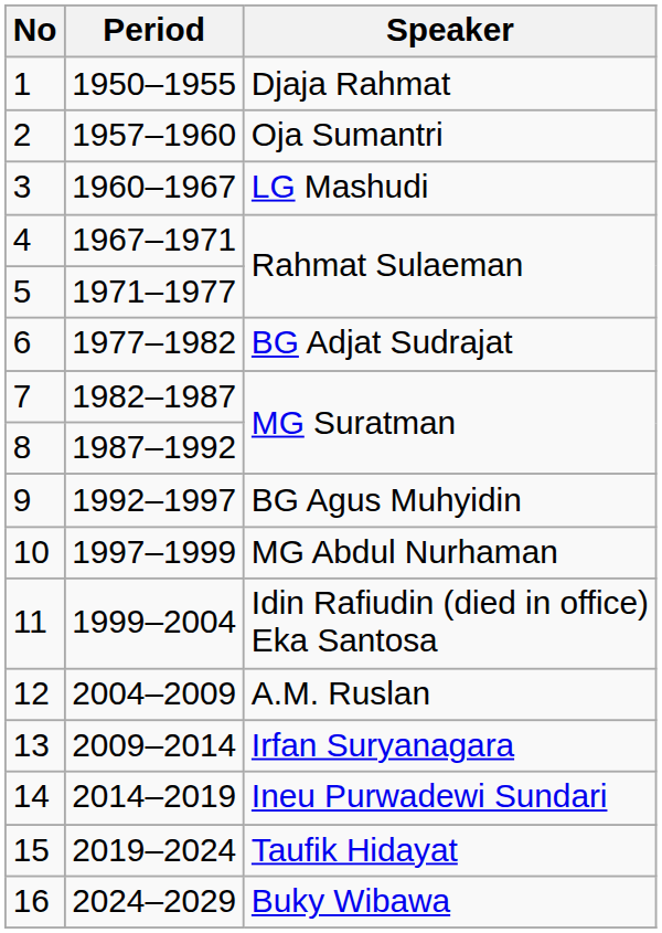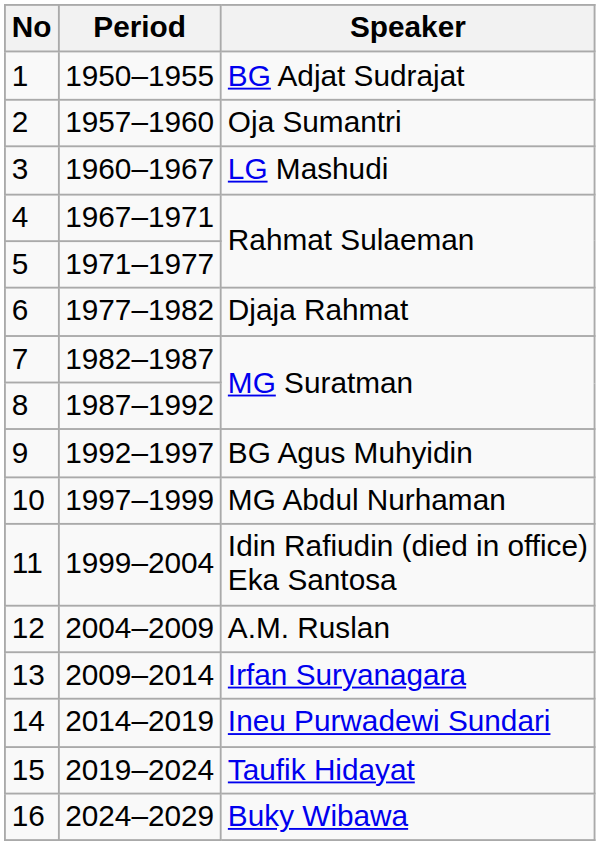 <table class="wikitable">
 <tr>
 <th>No</th>
 <th>Period</th>
 <th>Speaker</th>
 </tr>
 <tr>
 <td>1</td>
 <td>1950–1955</td>
-<td>Djaja Rahmat</td>
+<td><a href='#'>BG</a> Adjat Sudrajat</td>
 </tr>
 <tr>
 <td>2</td>
 <td>1957–1960</td>
 <td>Oja Sumantri</td>
 </tr>
 <tr>
 <td>3</td>
 <td>1960–1967</td>
 <td><a href='#'>LG</a> Mashudi</td>
 </tr>
 <tr>
 <td>4</td>
 <td>1967–1971</td>
 <td rowspan=2>Rahmat Sulaeman</td>
 </tr>
 <tr>
 <td>5</td>
 <td>1971–1977</td>
 </tr>
 <tr>
 <td>6</td>
 <td>1977–1982</td>
-<td><a href='#'>BG</a> Adjat Sudrajat</td>
+<td>Djaja Rahmat</td>
 </tr>
 <tr>
 <td>7</td>
 <td>1982–1987</td>
 <td rowspan=2><a href='#'>MG</a> Suratman</td>
 </tr>
 <tr>
 <td>8</td>
 <td>1987–1992</td>
 </tr>
 <tr>
 <td>9</td>
 <td>1992–1997</td>
 <td>BG Agus Muhyidin</td>
 </tr>
 <tr>
 <td>10</td>
 <td>1997–1999</td>
 <td>MG Abdul Nurhaman</td>
 </tr>
 <tr>
 <td>11</td>
 <td>1999–2004</td>
 <td>Idin Rafiudin (died in office)<br>Eka Santosa</td>
 </tr>
 <tr>
 <td>12</td>
 <td>2004–2009</td>
 <td>A.M. Ruslan</td>
 </tr>
 <tr>
 <td>13</td>
 <td>2009–2014</td>
 <td><a href='#'>Irfan Suryanagara</a></td>
 </tr>
 <tr>
 <td>14</td>
 <td>2014–2019</td>
 <td><a href='#'>Ineu Purwadewi Sundari</a></td>
 </tr>
 <tr>
 <td>15</td>
 <td>2019–2024</td>
 <td><a href='#'>Taufik Hidayat</a></td>
 </tr>
 <tr>
 <td>16</td>
 <td>2024–2029</td>
 <td><a href='#'>Buky Wibawa</a></td>
 </tr>
 </table>
